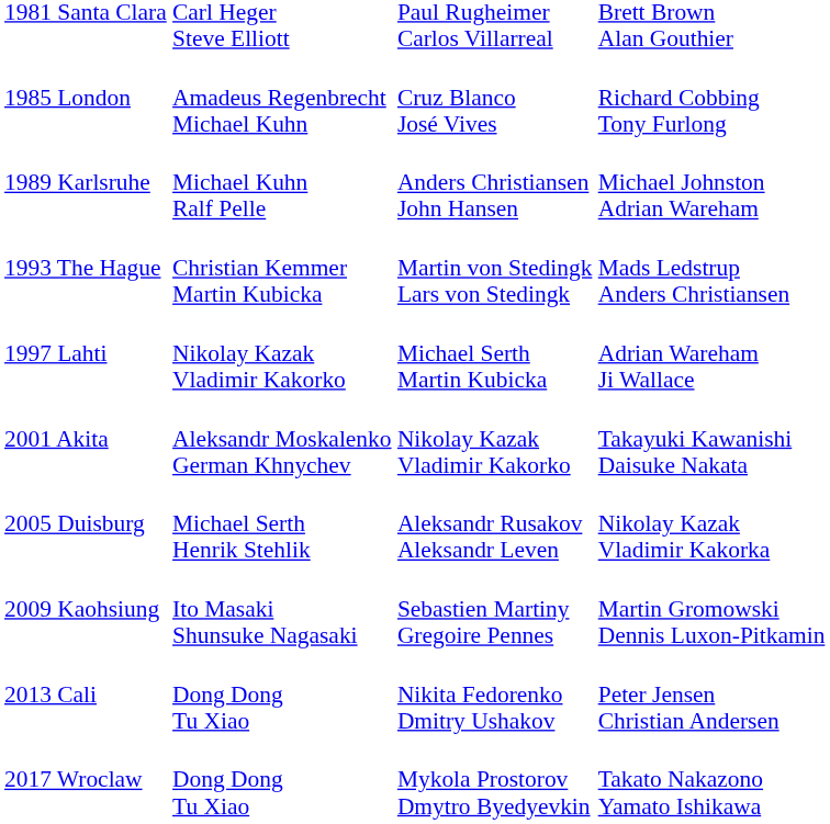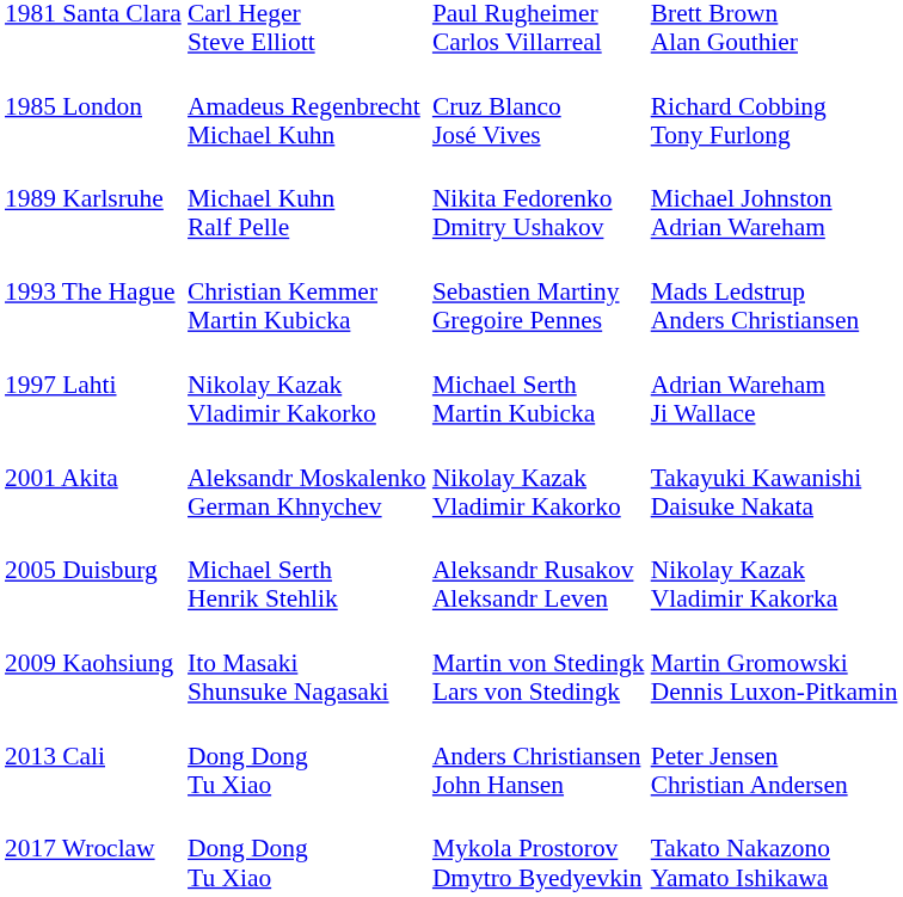 <table>
 <tr>
 <td><a href='#'>1981 Santa Clara</a></td>
 <td><br> <a href='#'>Carl Heger</a><br><a href='#'>Steve Elliott</a></td>
 <td><br> <a href='#'>Paul Rugheimer</a><br><a href='#'>Carlos Villarreal</a></td>
 <td><br> <a href='#'>Brett Brown</a><br><a href='#'>Alan Gouthier</a></td>
 </tr>
 <tr>
 <td><a href='#'>1985 London</a></td>
 <td><br> <a href='#'>Amadeus Regenbrecht</a><br><a href='#'>Michael Kuhn</a></td>
 <td><br> <a href='#'>Cruz Blanco</a><br><a href='#'>José Vives</a></td>
 <td><br> <a href='#'>Richard Cobbing</a><br><a href='#'>Tony Furlong</a></td>
 </tr>
 <tr>
 <td><a href='#'>1989 Karlsruhe</a></td>
 <td><br> <a href='#'>Michael Kuhn</a><br><a href='#'>Ralf Pelle</a></td>
-<td><br> <a href='#'>Anders Christiansen</a><br><a href='#'>John Hansen</a></td>
+<td><br> <a href='#'>Nikita Fedorenko</a> <br><a href='#'>Dmitry Ushakov</a></td>
 <td><br> <a href='#'>Michael Johnston</a><br><a href='#'>Adrian Wareham</a></td>
 </tr>
 <tr>
 <td><a href='#'>1993 The Hague</a></td>
 <td><br> <a href='#'>Christian Kemmer</a><br><a href='#'>Martin Kubicka</a></td>
-<td><br> <a href='#'>Martin von Stedingk</a><br><a href='#'>Lars von Stedingk</a></td>
+<td><br> <a href='#'>Sebastien Martiny</a><br><a href='#'>Gregoire Pennes</a></td>
 <td><br> <a href='#'>Mads Ledstrup</a><br><a href='#'>Anders Christiansen</a></td>
 </tr>
 <tr>
 <td><a href='#'>1997 Lahti</a></td>
 <td><br> <a href='#'>Nikolay Kazak</a><br><a href='#'>Vladimir Kakorko</a></td>
 <td><br> <a href='#'>Michael Serth</a><br><a href='#'>Martin Kubicka</a></td>
 <td><br> <a href='#'>Adrian Wareham</a><br><a href='#'>Ji Wallace</a></td>
 </tr>
 <tr>
 <td><a href='#'>2001 Akita</a></td>
 <td><br> <a href='#'>Aleksandr Moskalenko</a><br><a href='#'>German Khnychev</a></td>
 <td><br> <a href='#'>Nikolay Kazak</a><br><a href='#'>Vladimir Kakorko</a></td>
 <td><br> <a href='#'>Takayuki Kawanishi</a><br><a href='#'>Daisuke Nakata</a></td>
 </tr>
 <tr>
 <td><a href='#'>2005 Duisburg</a></td>
 <td><br> <a href='#'>Michael Serth</a><br><a href='#'>Henrik Stehlik</a></td>
 <td><br> <a href='#'>Aleksandr Rusakov</a><br><a href='#'>Aleksandr Leven</a></td>
 <td><br> <a href='#'>Nikolay Kazak</a><br><a href='#'>Vladimir Kakorka</a></td>
 </tr>
 <tr>
 <td><a href='#'>2009 Kaohsiung</a></td>
 <td><br> <a href='#'>Ito Masaki</a><br><a href='#'>Shunsuke Nagasaki</a></td>
-<td><br> <a href='#'>Sebastien Martiny</a><br><a href='#'>Gregoire Pennes</a></td>
+<td><br> <a href='#'>Martin von Stedingk</a><br><a href='#'>Lars von Stedingk</a></td>
 <td><br> <a href='#'>Martin Gromowski</a><br><a href='#'>Dennis Luxon-Pitkamin</a></td>
 </tr>
 <tr>
 <td><a href='#'>2013 Cali</a></td>
 <td><br> <a href='#'>Dong Dong</a> <br><a href='#'>Tu Xiao</a></td>
-<td><br> <a href='#'>Nikita Fedorenko</a> <br><a href='#'>Dmitry Ushakov</a></td>
+<td><br> <a href='#'>Anders Christiansen</a><br><a href='#'>John Hansen</a></td>
 <td><br> <a href='#'>Peter Jensen</a> <br><a href='#'>Christian Andersen</a></td>
 </tr>
 <tr>
 <td><a href='#'>2017 Wroclaw</a></td>
 <td><br> <a href='#'>Dong Dong</a> <br><a href='#'>Tu Xiao</a></td>
 <td><br> <a href='#'>Mykola Prostorov</a> <br><a href='#'>Dmytro Byedyevkin</a></td>
 <td><br> <a href='#'>Takato Nakazono</a> <br><a href='#'>Yamato Ishikawa</a></td>
 </tr>
 </table>
